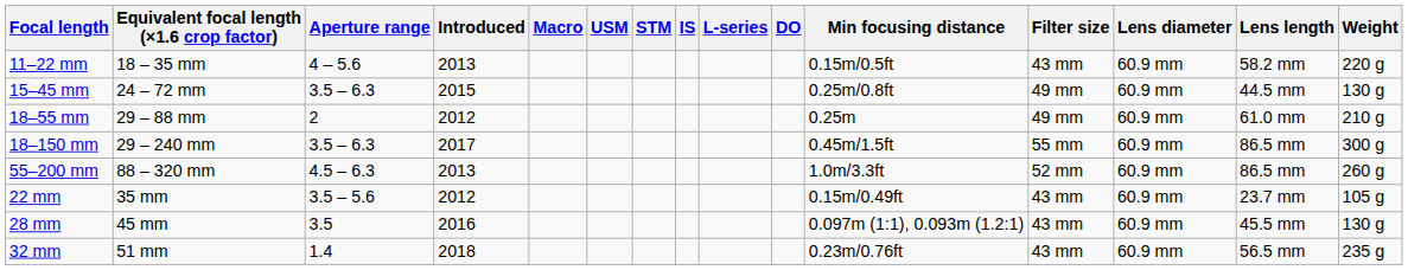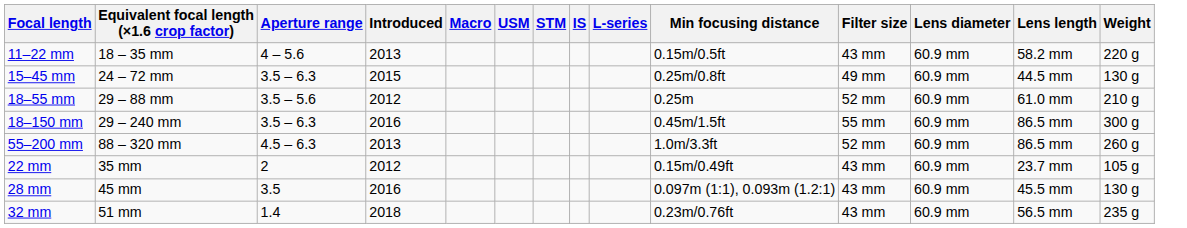 <table class="wikitable sortable">
 <tr>
 <th><a href='#'>Focal length</a></th>
 <th>Equivalent focal length<br>(×1.6 <a href='#'>crop factor</a>)</th>
 <th><a href='#'>Aperture range</a></th>
 <th>Introduced</th>
 <th><a href='#'>Macro</a></th>
 <th><a href='#'>USM</a></th>
 <th><a href='#'>STM</a></th>
 <th><a href='#'>IS</a></th>
 <th><a href='#'>L-series</a></th>
-<th><a href='#'>DO</a></th>
 <th>Min focusing distance</th>
 <th>Filter size</th>
 <th>Lens diameter</th>
 <th>Lens length</th>
 <th>Weight</th>
 </tr>
 <tr>
 <td align="left"><a href='#'>11–22 mm</a></td>
 <td>18 – 35 mm</td>
 <td>4 – 5.6</td>
 <td>2013</td>
-<td></td>
 <td></td>
 <td></td>
 <td></td>
 <td></td>
 <td></td>
 <td>0.15m/0.5ft</td>
 <td>43 mm</td>
 <td>60.9 mm</td>
 <td>58.2 mm</td>
 <td>220 g</td>
 </tr>
 <tr>
 <td align="left"><a href='#'>15–45 mm</a></td>
 <td>24 – 72 mm</td>
 <td>3.5 – 6.3</td>
 <td>2015</td>
 <td></td>
 <td></td>
 <td></td>
 <td></td>
 <td></td>
-<td></td>
 <td>0.25m/0.8ft</td>
 <td>49 mm</td>
 <td>60.9 mm</td>
 <td>44.5 mm</td>
 <td>130 g</td>
 </tr>
 <tr>
 <td align="left"><a href='#'>18–55 mm</a></td>
 <td>29 – 88 mm</td>
-<td>2</td>
+<td>3.5 – 5.6</td>
 <td>2012</td>
 <td></td>
 <td></td>
 <td></td>
 <td></td>
 <td></td>
-<td></td>
 <td>0.25m</td>
-<td>49 mm</td>
+<td>52 mm</td>
 <td>60.9 mm</td>
 <td>61.0 mm</td>
 <td>210 g</td>
 </tr>
 <tr>
 <td align="left"><a href='#'>18–150 mm</a></td>
 <td>29 – 240 mm</td>
 <td>3.5 – 6.3</td>
-<td>2017</td>
-<td></td>
+<td>2016</td>
 <td></td>
 <td></td>
 <td></td>
 <td></td>
 <td></td>
 <td>0.45m/1.5ft</td>
 <td>55 mm</td>
 <td>60.9 mm</td>
 <td>86.5 mm</td>
 <td>300 g</td>
 </tr>
 <tr>
 <td align="left"><a href='#'>55–200 mm</a></td>
 <td>88 – 320 mm</td>
 <td>4.5 – 6.3</td>
 <td>2013</td>
 <td></td>
 <td></td>
 <td></td>
 <td></td>
 <td></td>
-<td></td>
 <td>1.0m/3.3ft</td>
 <td>52 mm</td>
 <td>60.9 mm</td>
 <td>86.5 mm</td>
 <td>260 g</td>
 </tr>
 <tr>
 <td align="left"><a href='#'>22 mm</a></td>
 <td>35 mm</td>
-<td>3.5 – 5.6</td>
+<td>2</td>
 <td>2012</td>
-<td></td>
 <td></td>
 <td></td>
 <td></td>
 <td></td>
 <td></td>
 <td>0.15m/0.49ft</td>
 <td>43 mm</td>
 <td>60.9 mm</td>
 <td>23.7 mm</td>
 <td>105 g</td>
 </tr>
 <tr>
 <td align="left"><a href='#'>28 mm</a></td>
 <td>45 mm</td>
 <td>3.5</td>
 <td>2016</td>
 <td></td>
 <td></td>
 <td></td>
 <td></td>
 <td></td>
-<td></td>
 <td>0.097m (1:1), 0.093m (1.2:1)</td>
 <td>43 mm</td>
 <td>60.9 mm</td>
 <td>45.5 mm</td>
 <td>130 g</td>
 </tr>
 <tr>
 <td align="left"><a href='#'>32 mm</a></td>
 <td>51 mm</td>
 <td>1.4</td>
 <td>2018</td>
 <td></td>
 <td></td>
 <td></td>
 <td></td>
 <td></td>
-<td></td>
 <td>0.23m/0.76ft</td>
 <td>43 mm</td>
 <td>60.9 mm</td>
 <td>56.5 mm</td>
 <td>235 g</td>
 </tr>
 </table>
